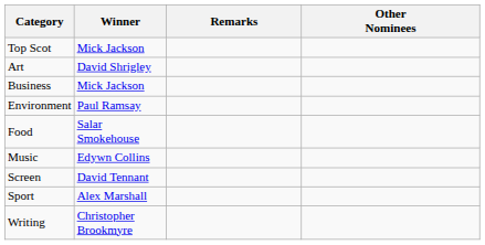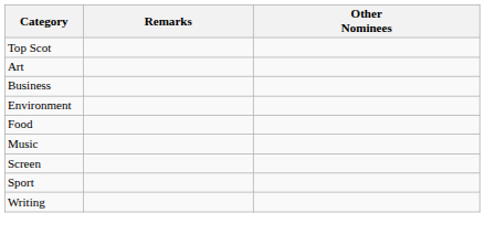 <table class="wikitable sortable" style="width:100%; height:100px;">
 <tr>
 <th style="width:10%;">Category</th>
-<th style="width:20%;">Winner</th>
 <th style="width:30%;">Remarks</th>
 <th style="width:40%;">Other<br>Nominees</th>
 </tr>
 <tr>
 <td>Top Scot</td>
-<td><a href='#'>Mick Jackson</a></td>
 <td></td>
 <td></td>
 </tr>
 <tr>
 <td>Art</td>
-<td><a href='#'>David Shrigley</a></td>
 <td></td>
 <td></td>
 </tr>
 <tr>
 <td>Business</td>
-<td><a href='#'>Mick Jackson</a></td>
 <td></td>
 <td></td>
 </tr>
 <tr>
 <td>Environment</td>
-<td><a href='#'>Paul Ramsay</a></td>
 <td></td>
 <td></td>
 </tr>
 <tr>
 <td>Food</td>
-<td><a href='#'>Salar Smokehouse</a></td>
 <td></td>
 <td></td>
 </tr>
 <tr>
 <td>Music</td>
-<td><a href='#'>Edywn Collins</a></td>
 <td></td>
 <td></td>
 </tr>
 <tr>
 <td>Screen</td>
-<td><a href='#'>David Tennant</a></td>
 <td></td>
 <td></td>
 </tr>
 <tr>
 <td>Sport</td>
-<td><a href='#'>Alex Marshall</a></td>
 <td></td>
 <td></td>
 </tr>
 <tr>
 <td>Writing</td>
-<td><a href='#'>Christopher Brookmyre</a></td>
 <td></td>
 <td></td>
 </tr>
 </table>
